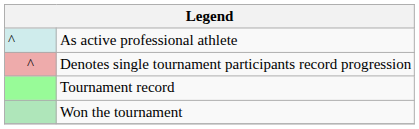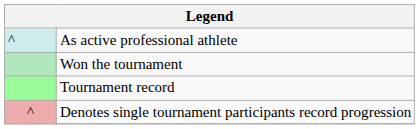 <table class="wikitable">
 <tr>
 <th colspan="2">Legend</th>
 </tr>
 <tr>
 <td style="background:#CFECEC; width:1em">^</td>
 <td>As active professional athlete</td>
 </tr>
 <tr>
-<td style="text-align:center; background-color:#eeabab;">^</td>
-<td>Denotes single tournament participants record progression</td>
+<td style="background:#afe6ba; width:3em;"></td>
+<td>Won the tournament</td>
 </tr>
 <tr>
 <td style="background:#98fb98; width:3em;"></td>
 <td>Tournament record</td>
 </tr>
 <tr>
-<td style="background:#afe6ba; width:3em;"></td>
-<td>Won the tournament</td>
+<td style="text-align:center; background-color:#eeabab;">^</td>
+<td>Denotes single tournament participants record progression</td>
 </tr>
 <tr>
 </tr>
 </table>
